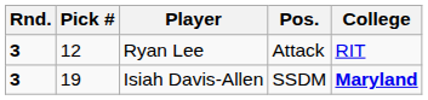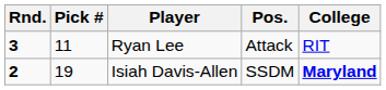 <table class="wikitable">
 <tr>
 <th>Rnd.</th>
 <th>Pick #</th>
 <th>Player</th>
 <th>Pos.</th>
 <th>College</th>
 </tr>
 <tr>
 <td><strong>3</strong></td>
-<td>12</td>
+<td>11</td>
 <td>Ryan Lee</td>
 <td>Attack</td>
 <td><a href='#'>RIT</a></td>
 </tr>
 <tr>
-<td><strong>3</strong></td>
+<td><strong>2</strong></td>
 <td>19</td>
 <td>Isiah Davis-Allen</td>
 <td>SSDM</td>
 <td><strong><a href='#'>Maryland</a></strong></td>
 </tr>
 </table>
